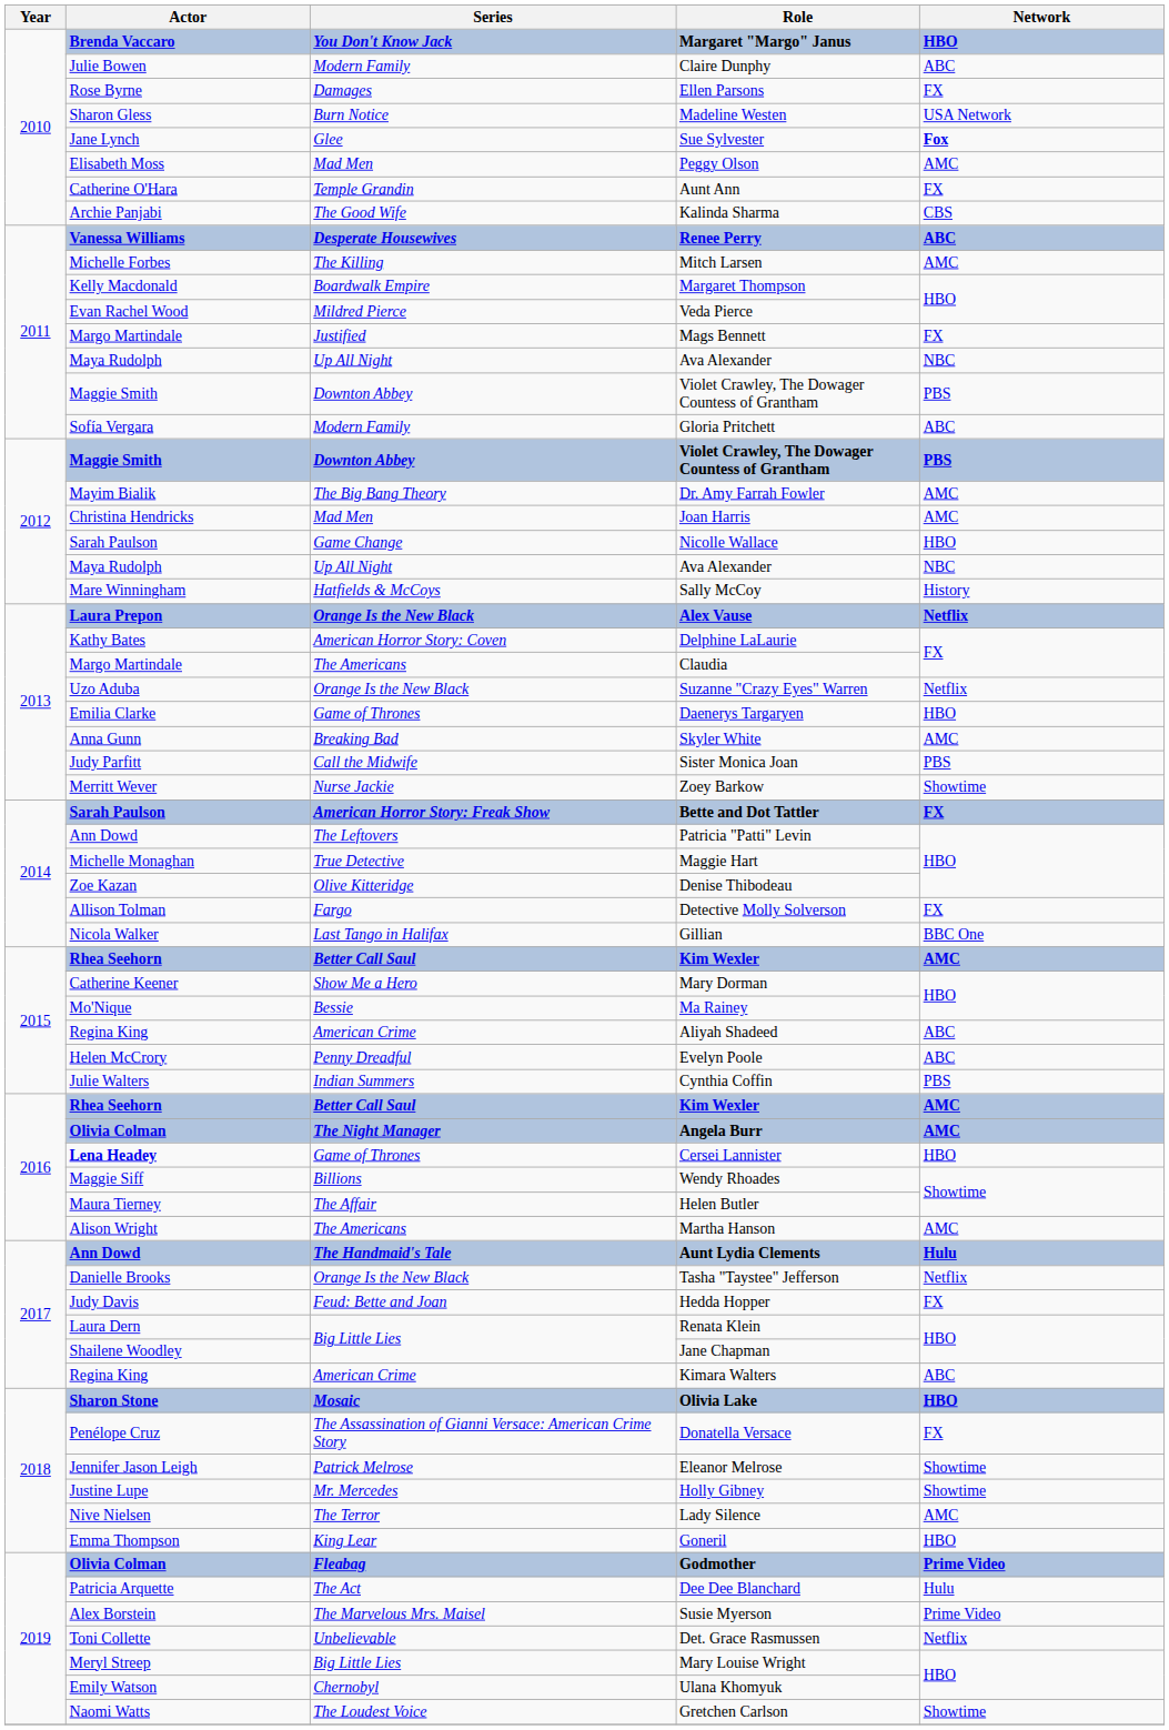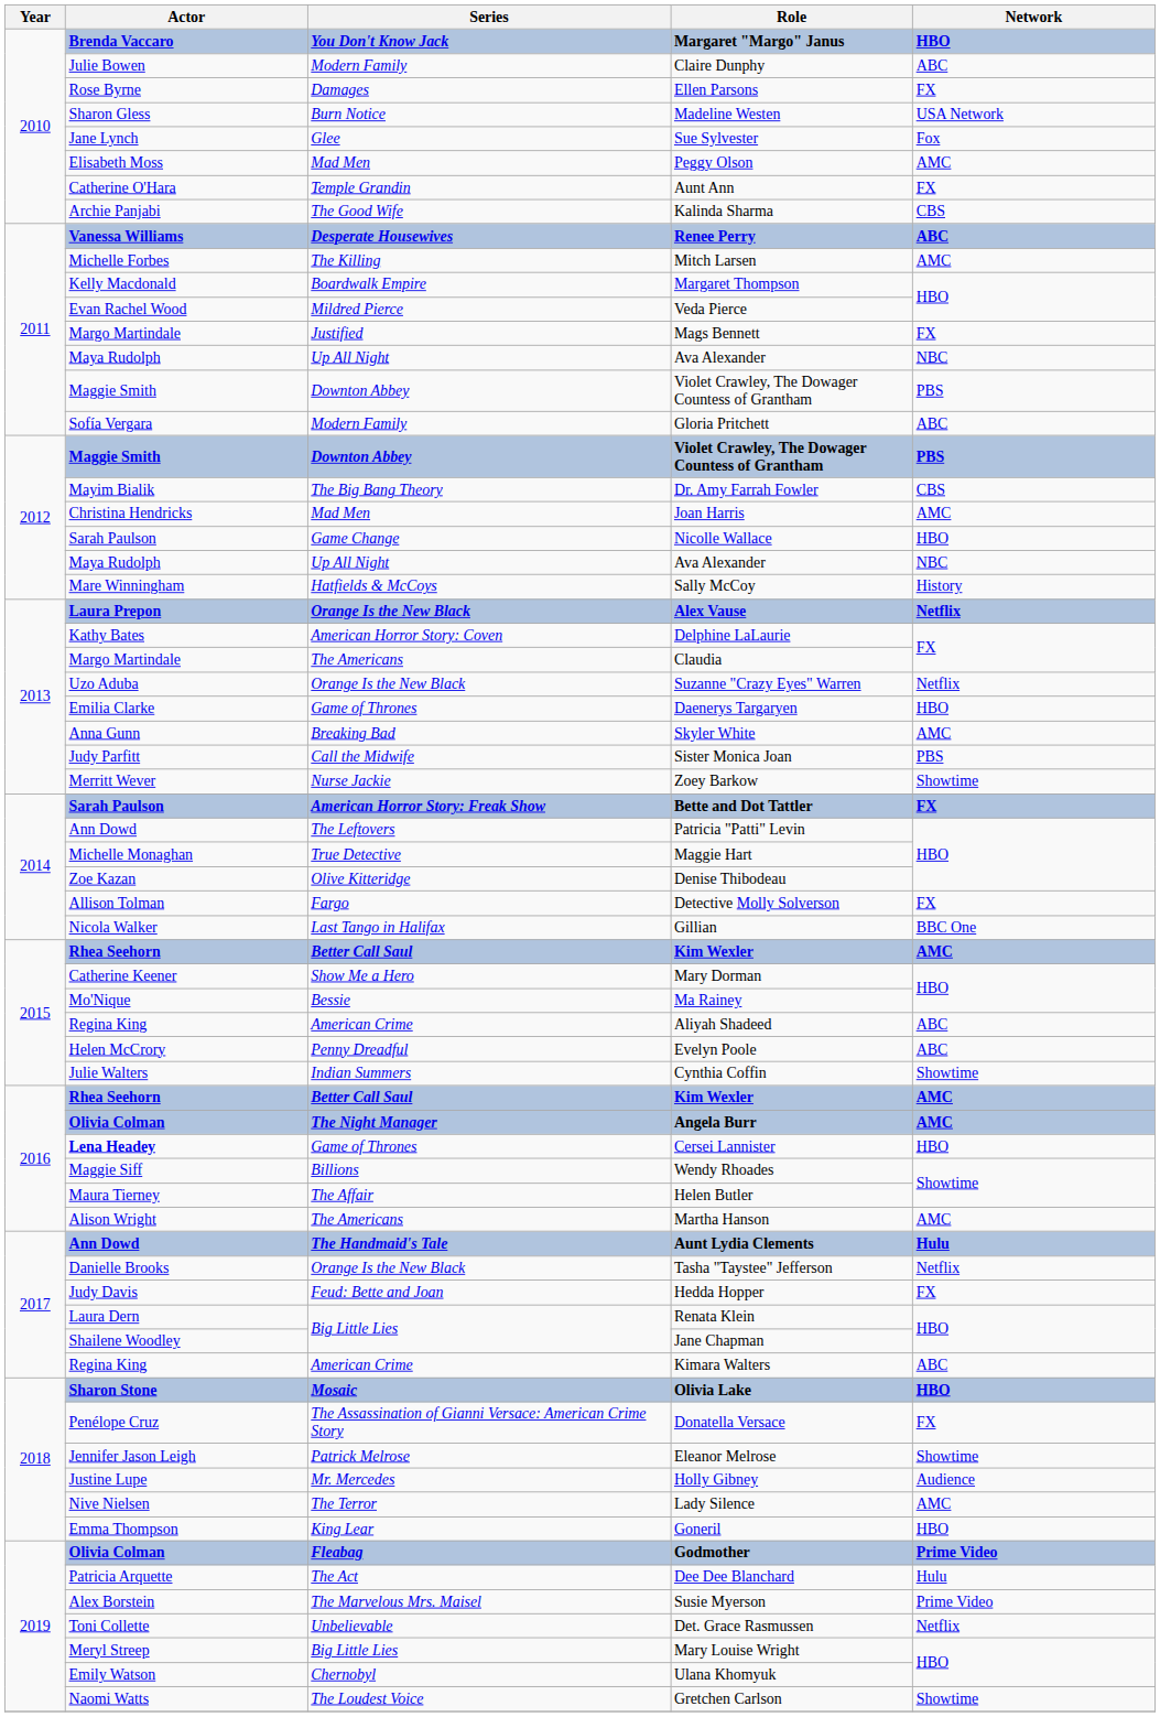 <table class="wikitable" width="95%" cellpadding="5">
 <tr>
 <th width="5%">Year</th>
 <th width="20%">Actor</th>
 <th width="30%">Series</th>
 <th width="20%">Role</th>
 <th width="20%">Network</th>
 </tr>
 <tr>
 <td rowspan="8" style="text-align:center;"><a href='#'>2010</a></td>
 <td style="background:#B0C4DE;"><strong><a href='#'>Brenda Vaccaro</a></strong></td>
 <td style="background:#B0C4DE;"><strong><em><a href='#'>You Don't Know Jack</a></em></strong></td>
 <td style="background:#B0C4DE;"><strong>Margaret "Margo" Janus</strong></td>
 <td style="background:#B0C4DE;"><strong><a href='#'>HBO</a></strong></td>
 </tr>
 <tr>
 <td><a href='#'>Julie Bowen</a></td>
 <td><em><a href='#'>Modern Family</a></em></td>
 <td>Claire Dunphy</td>
 <td><a href='#'>ABC</a></td>
 </tr>
 <tr>
 <td><a href='#'>Rose Byrne</a></td>
 <td><em><a href='#'>Damages</a></em></td>
 <td><a href='#'>Ellen Parsons</a></td>
 <td><a href='#'>FX</a></td>
 </tr>
 <tr>
 <td><a href='#'>Sharon Gless</a></td>
 <td><em><a href='#'>Burn Notice</a></em></td>
 <td><a href='#'>Madeline Westen</a></td>
 <td><a href='#'>USA Network</a></td>
 </tr>
 <tr>
 <td><a href='#'>Jane Lynch</a></td>
 <td><em><a href='#'>Glee</a></em></td>
 <td><a href='#'>Sue Sylvester</a></td>
-<td><strong><a href='#'>Fox</a></strong></td>
+<td><a href='#'>Fox</a></td>
 </tr>
 <tr>
 <td><a href='#'>Elisabeth Moss</a></td>
 <td><em><a href='#'>Mad Men</a></em></td>
 <td><a href='#'>Peggy Olson</a></td>
 <td><a href='#'>AMC</a></td>
 </tr>
 <tr>
 <td><a href='#'>Catherine O'Hara</a></td>
 <td><em><a href='#'>Temple Grandin</a></em></td>
 <td>Aunt Ann</td>
 <td><a href='#'>FX</a></td>
 </tr>
 <tr>
 <td><a href='#'>Archie Panjabi</a></td>
 <td><em><a href='#'>The Good Wife</a></em></td>
 <td>Kalinda Sharma</td>
 <td><a href='#'>CBS</a></td>
 </tr>
 <tr>
 <td rowspan="8" style="text-align:center;"><a href='#'>2011</a></td>
 <td style="background:#B0C4DE;"><strong><a href='#'>Vanessa Williams</a></strong></td>
 <td style="background:#B0C4DE;"><strong><em><a href='#'>Desperate Housewives</a></em></strong></td>
 <td style="background:#B0C4DE;"><strong><a href='#'>Renee Perry</a></strong></td>
 <td style="background:#B0C4DE;"><strong><a href='#'>ABC</a></strong></td>
 </tr>
 <tr>
 <td><a href='#'>Michelle Forbes</a></td>
 <td><em><a href='#'>The Killing</a></em></td>
 <td>Mitch Larsen</td>
 <td><a href='#'>AMC</a></td>
 </tr>
 <tr>
 <td><a href='#'>Kelly Macdonald</a></td>
 <td><em><a href='#'>Boardwalk Empire</a></em></td>
 <td><a href='#'>Margaret Thompson</a></td>
 <td rowspan="2"><a href='#'>HBO</a></td>
 </tr>
 <tr>
 <td><a href='#'>Evan Rachel Wood</a></td>
 <td><em><a href='#'>Mildred Pierce</a></em></td>
 <td>Veda Pierce</td>
 </tr>
 <tr>
 <td><a href='#'>Margo Martindale</a></td>
 <td><em><a href='#'>Justified</a></em></td>
 <td>Mags Bennett</td>
 <td><a href='#'>FX</a></td>
 </tr>
 <tr>
 <td><a href='#'>Maya Rudolph</a></td>
 <td><em><a href='#'>Up All Night</a></em></td>
 <td>Ava Alexander</td>
 <td><a href='#'>NBC</a></td>
 </tr>
 <tr>
 <td><a href='#'>Maggie Smith</a></td>
 <td><em><a href='#'>Downton Abbey</a></em></td>
 <td>Violet Crawley, The Dowager Countess of Grantham</td>
 <td><a href='#'>PBS</a></td>
 </tr>
 <tr>
 <td><a href='#'>Sofía Vergara</a></td>
 <td><em><a href='#'>Modern Family</a></em></td>
 <td>Gloria Pritchett</td>
 <td><a href='#'>ABC</a></td>
 </tr>
 <tr>
 <td rowspan="6" style="text-align:center;"><a href='#'>2012</a></td>
 <td style="background:#B0C4DE;"><strong><a href='#'>Maggie Smith</a></strong></td>
 <td style="background:#B0C4DE;"><strong><em><a href='#'>Downton Abbey</a></em></strong></td>
 <td style="background:#B0C4DE;"><strong>Violet Crawley, The Dowager Countess of Grantham</strong></td>
 <td style="background:#B0C4DE;"><strong><a href='#'>PBS</a></strong></td>
 </tr>
 <tr>
 <td><a href='#'>Mayim Bialik</a></td>
 <td><em><a href='#'>The Big Bang Theory</a></em></td>
 <td><a href='#'>Dr. Amy Farrah Fowler</a></td>
-<td><a href='#'>AMC</a></td>
+<td><a href='#'>CBS</a></td>
 </tr>
 <tr>
 <td><a href='#'>Christina Hendricks</a></td>
 <td><em><a href='#'>Mad Men</a></em></td>
 <td><a href='#'>Joan Harris</a></td>
 <td><a href='#'>AMC</a></td>
 </tr>
 <tr>
 <td><a href='#'>Sarah Paulson</a></td>
 <td><em><a href='#'>Game Change</a></em></td>
 <td><a href='#'>Nicolle Wallace</a></td>
 <td><a href='#'>HBO</a></td>
 </tr>
 <tr>
 <td><a href='#'>Maya Rudolph</a></td>
 <td><em><a href='#'>Up All Night</a></em></td>
 <td>Ava Alexander</td>
 <td><a href='#'>NBC</a></td>
 </tr>
 <tr>
 <td><a href='#'>Mare Winningham</a></td>
 <td><em><a href='#'>Hatfields & McCoys</a></em></td>
 <td>Sally McCoy</td>
 <td><a href='#'>History</a></td>
 </tr>
 <tr>
 <td rowspan="8" style="text-align:center;"><a href='#'>2013</a></td>
 <td style="background:#B0C4DE;"><strong><a href='#'>Laura Prepon</a></strong></td>
 <td style="background:#B0C4DE;"><strong><em><a href='#'>Orange Is the New Black</a></em></strong></td>
 <td style="background:#B0C4DE;"><strong><a href='#'>Alex Vause</a></strong></td>
 <td style="background:#B0C4DE;"><strong><a href='#'>Netflix</a></strong></td>
 </tr>
 <tr>
 <td><a href='#'>Kathy Bates</a></td>
 <td><em><a href='#'>American Horror Story: Coven</a></em></td>
 <td><a href='#'>Delphine LaLaurie</a></td>
 <td rowspan="2"><a href='#'>FX</a></td>
 </tr>
 <tr>
 <td><a href='#'>Margo Martindale</a></td>
 <td><em><a href='#'>The Americans</a></em></td>
 <td>Claudia</td>
 </tr>
 <tr>
 <td><a href='#'>Uzo Aduba</a></td>
 <td><em><a href='#'>Orange Is the New Black</a></em></td>
 <td><a href='#'>Suzanne "Crazy Eyes" Warren</a></td>
 <td><a href='#'>Netflix</a></td>
 </tr>
 <tr>
 <td><a href='#'>Emilia Clarke</a></td>
 <td><em><a href='#'>Game of Thrones</a></em></td>
 <td><a href='#'>Daenerys Targaryen</a></td>
 <td><a href='#'>HBO</a></td>
 </tr>
 <tr>
 <td><a href='#'>Anna Gunn</a></td>
 <td><em><a href='#'>Breaking Bad</a></em></td>
 <td><a href='#'>Skyler White</a></td>
 <td><a href='#'>AMC</a></td>
 </tr>
 <tr>
 <td><a href='#'>Judy Parfitt</a></td>
 <td><em><a href='#'>Call the Midwife</a></em></td>
 <td>Sister Monica Joan</td>
 <td><a href='#'>PBS</a></td>
 </tr>
 <tr>
 <td><a href='#'>Merritt Wever</a></td>
 <td><em><a href='#'>Nurse Jackie</a></em></td>
 <td>Zoey Barkow</td>
 <td><a href='#'>Showtime</a></td>
 </tr>
 <tr>
 <td rowspan="6" style="text-align:center;"><a href='#'>2014</a></td>
 <td style="background:#B0C4DE;"><strong><a href='#'>Sarah Paulson</a></strong></td>
 <td style="background:#B0C4DE;"><strong><em><a href='#'>American Horror Story: Freak Show</a></em></strong></td>
 <td style="background:#B0C4DE;"><strong>Bette and Dot Tattler</strong></td>
 <td style="background:#B0C4DE;"><strong><a href='#'>FX</a></strong></td>
 </tr>
 <tr>
 <td><a href='#'>Ann Dowd</a></td>
 <td><em><a href='#'>The Leftovers</a></em></td>
 <td>Patricia "Patti" Levin</td>
 <td rowspan="3"><a href='#'>HBO</a></td>
 </tr>
 <tr>
 <td><a href='#'>Michelle Monaghan</a></td>
 <td><em><a href='#'>True Detective</a></em></td>
 <td>Maggie Hart</td>
 </tr>
 <tr>
 <td><a href='#'>Zoe Kazan</a></td>
 <td><em><a href='#'>Olive Kitteridge</a></em></td>
 <td>Denise Thibodeau</td>
 </tr>
 <tr>
 <td><a href='#'>Allison Tolman</a></td>
 <td><em><a href='#'>Fargo</a></em></td>
 <td>Detective <a href='#'>Molly Solverson</a></td>
 <td><a href='#'>FX</a></td>
 </tr>
 <tr>
 <td><a href='#'>Nicola Walker</a></td>
 <td><em><a href='#'>Last Tango in Halifax</a></em></td>
 <td>Gillian</td>
 <td><a href='#'>BBC One</a></td>
 </tr>
 <tr>
 <td rowspan="6" style="text-align:center;"><a href='#'>2015</a></td>
 <td style="background:#B0C4DE;"><strong><a href='#'>Rhea Seehorn</a></strong></td>
 <td style="background:#B0C4DE;"><strong><em><a href='#'>Better Call Saul</a></em></strong></td>
 <td style="background:#B0C4DE;"><strong><a href='#'>Kim Wexler</a></strong></td>
 <td style="background:#B0C4DE;"><strong><a href='#'>AMC</a></strong></td>
 </tr>
 <tr>
 <td><a href='#'>Catherine Keener</a></td>
 <td><em><a href='#'>Show Me a Hero</a></em></td>
 <td>Mary Dorman</td>
 <td rowspan="2"><a href='#'>HBO</a></td>
 </tr>
 <tr>
 <td><a href='#'>Mo'Nique</a></td>
 <td><em><a href='#'>Bessie</a></em></td>
 <td><a href='#'>Ma Rainey</a></td>
 </tr>
 <tr>
 <td><a href='#'>Regina King</a></td>
 <td><em><a href='#'>American Crime</a></em></td>
 <td>Aliyah Shadeed</td>
 <td><a href='#'>ABC</a></td>
 </tr>
 <tr>
 <td><a href='#'>Helen McCrory</a></td>
 <td><em><a href='#'>Penny Dreadful</a></em></td>
 <td>Evelyn Poole</td>
 <td><a href='#'>ABC</a></td>
 </tr>
 <tr>
 <td><a href='#'>Julie Walters</a></td>
 <td><em><a href='#'>Indian Summers</a></em></td>
 <td>Cynthia Coffin</td>
-<td><a href='#'>PBS</a></td>
+<td><a href='#'>Showtime</a></td>
 </tr>
 <tr>
 <td rowspan="6" style="text-align:center;"><a href='#'>2016</a></td>
 <td style="background:#B0C4DE;"><strong><a href='#'>Rhea Seehorn</a></strong></td>
 <td style="background:#B0C4DE;"><strong><em><a href='#'>Better Call Saul</a></em></strong></td>
 <td style="background:#B0C4DE;"><strong><a href='#'>Kim Wexler</a></strong></td>
 <td style="background:#B0C4DE;"><strong><a href='#'>AMC</a></strong></td>
 </tr>
 <tr>
 <td style="background:#B0C4DE;"><strong><a href='#'>Olivia Colman</a></strong></td>
 <td style="background:#B0C4DE;"><strong><em><a href='#'>The Night Manager</a></em></strong></td>
 <td style="background:#B0C4DE;"><strong>Angela Burr</strong></td>
 <td style="background:#B0C4DE;"><strong><a href='#'>AMC</a></strong></td>
 </tr>
 <tr>
 <td><strong><a href='#'>Lena Headey</a></strong></td>
 <td><em><a href='#'>Game of Thrones</a></em></td>
 <td><a href='#'>Cersei Lannister</a></td>
 <td><a href='#'>HBO</a></td>
 </tr>
 <tr>
 <td><a href='#'>Maggie Siff</a></td>
 <td><em><a href='#'>Billions</a></em></td>
 <td>Wendy Rhoades</td>
 <td rowspan="2"><a href='#'>Showtime</a></td>
 </tr>
 <tr>
 <td><a href='#'>Maura Tierney</a></td>
 <td><em><a href='#'>The Affair</a></em></td>
 <td>Helen Butler</td>
 </tr>
 <tr>
 <td><a href='#'>Alison Wright</a></td>
 <td><em><a href='#'>The Americans</a></em></td>
 <td>Martha Hanson</td>
 <td><a href='#'>AMC</a></td>
 </tr>
 <tr>
 <td rowspan="6" style="text-align:center;"><a href='#'>2017</a><br></td>
 <td style="background:#B0C4DE;"><strong><a href='#'>Ann Dowd</a></strong></td>
 <td style="background:#B0C4DE;"><strong><em><a href='#'>The Handmaid's Tale</a></em></strong></td>
 <td style="background:#B0C4DE;"><strong>Aunt Lydia Clements</strong></td>
 <td style="background:#B0C4DE;"><strong><a href='#'>Hulu</a></strong></td>
 </tr>
 <tr>
 <td><a href='#'>Danielle Brooks</a></td>
 <td><em><a href='#'>Orange Is the New Black</a></em></td>
 <td>Tasha "Taystee" Jefferson</td>
 <td><a href='#'>Netflix</a></td>
 </tr>
 <tr>
 <td><a href='#'>Judy Davis</a></td>
 <td><em><a href='#'>Feud: Bette and Joan</a></em></td>
 <td>Hedda Hopper</td>
 <td><a href='#'>FX</a></td>
 </tr>
 <tr>
 <td><a href='#'>Laura Dern</a></td>
 <td rowspan="2"><em><a href='#'>Big Little Lies</a></em></td>
 <td>Renata Klein</td>
 <td rowspan="2"><a href='#'>HBO</a></td>
 </tr>
 <tr>
 <td><a href='#'>Shailene Woodley</a></td>
 <td>Jane Chapman</td>
 </tr>
 <tr>
 <td><a href='#'>Regina King</a></td>
 <td><em><a href='#'>American Crime</a></em></td>
 <td>Kimara Walters</td>
 <td><a href='#'>ABC</a></td>
 </tr>
 <tr>
 <td rowspan="6" style="text-align:center;"><a href='#'>2018</a><br></td>
 <td style="background:#B0C4DE;"><strong><a href='#'>Sharon Stone</a></strong></td>
 <td style="background:#B0C4DE;"><strong><em><a href='#'>Mosaic</a></em></strong></td>
 <td style="background:#B0C4DE;"><strong>Olivia Lake</strong></td>
 <td style="background:#B0C4DE;"><strong><a href='#'>HBO</a></strong></td>
 </tr>
 <tr>
 <td><a href='#'>Penélope Cruz</a></td>
 <td><em><a href='#'>The Assassination of Gianni Versace: American Crime Story</a></em></td>
 <td><a href='#'>Donatella Versace</a></td>
 <td><a href='#'>FX</a></td>
 </tr>
 <tr>
 <td><a href='#'>Jennifer Jason Leigh</a></td>
 <td><em><a href='#'>Patrick Melrose</a></em></td>
 <td>Eleanor Melrose</td>
 <td><a href='#'>Showtime</a></td>
 </tr>
 <tr>
 <td><a href='#'>Justine Lupe</a></td>
 <td><em><a href='#'>Mr. Mercedes</a></em></td>
 <td><a href='#'>Holly Gibney</a></td>
-<td><a href='#'>Showtime</a></td>
+<td><a href='#'>Audience</a></td>
 </tr>
 <tr>
 <td><a href='#'>Nive Nielsen</a></td>
 <td><em><a href='#'>The Terror</a></em></td>
 <td>Lady Silence</td>
 <td><a href='#'>AMC</a></td>
 </tr>
 <tr>
 <td><a href='#'>Emma Thompson</a></td>
 <td><em><a href='#'>King Lear</a></em></td>
 <td><a href='#'>Goneril</a></td>
 <td><a href='#'>HBO</a></td>
 </tr>
 <tr>
 <td rowspan="7" style="text-align:center;"><a href='#'>2019</a><br></td>
 <td style="background:#B0C4DE;"><strong><a href='#'>Olivia Colman</a></strong></td>
 <td style="background:#B0C4DE;"><strong><em><a href='#'>Fleabag</a></em></strong></td>
 <td style="background:#B0C4DE;"><strong>Godmother</strong></td>
 <td style="background:#B0C4DE;"><strong><a href='#'>Prime Video</a></strong></td>
 </tr>
 <tr>
 <td><a href='#'>Patricia Arquette</a></td>
 <td><em><a href='#'>The Act</a></em></td>
 <td><a href='#'>Dee Dee Blanchard</a></td>
 <td><a href='#'>Hulu</a></td>
 </tr>
 <tr>
 <td><a href='#'>Alex Borstein</a></td>
 <td><em><a href='#'>The Marvelous Mrs. Maisel</a></em></td>
 <td>Susie Myerson</td>
 <td><a href='#'>Prime Video</a></td>
 </tr>
 <tr>
 <td><a href='#'>Toni Collette</a></td>
 <td><em><a href='#'>Unbelievable</a></em></td>
 <td>Det. Grace Rasmussen</td>
 <td><a href='#'>Netflix</a></td>
 </tr>
 <tr>
 <td><a href='#'>Meryl Streep</a></td>
 <td><em><a href='#'>Big Little Lies</a></em></td>
 <td>Mary Louise Wright</td>
 <td rowspan="2"><a href='#'>HBO</a></td>
 </tr>
 <tr>
 <td><a href='#'>Emily Watson</a></td>
 <td><em><a href='#'>Chernobyl</a></em></td>
 <td>Ulana Khomyuk</td>
 </tr>
 <tr>
 <td><a href='#'>Naomi Watts</a></td>
 <td><em><a href='#'>The Loudest Voice</a></em></td>
 <td>Gretchen Carlson</td>
 <td><a href='#'>Showtime</a></td>
 </tr>
 <tr>
 </tr>
 </table>
